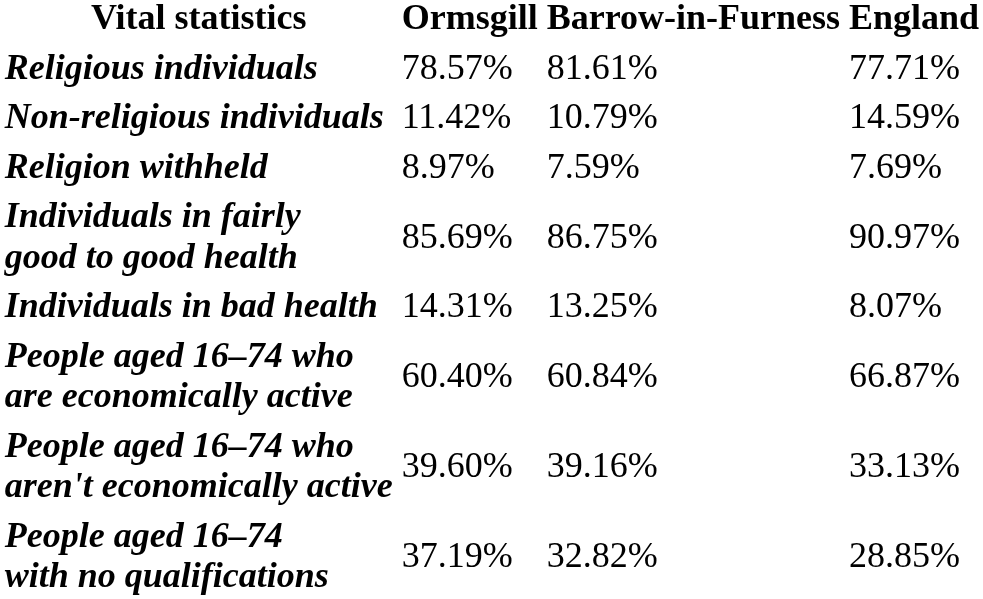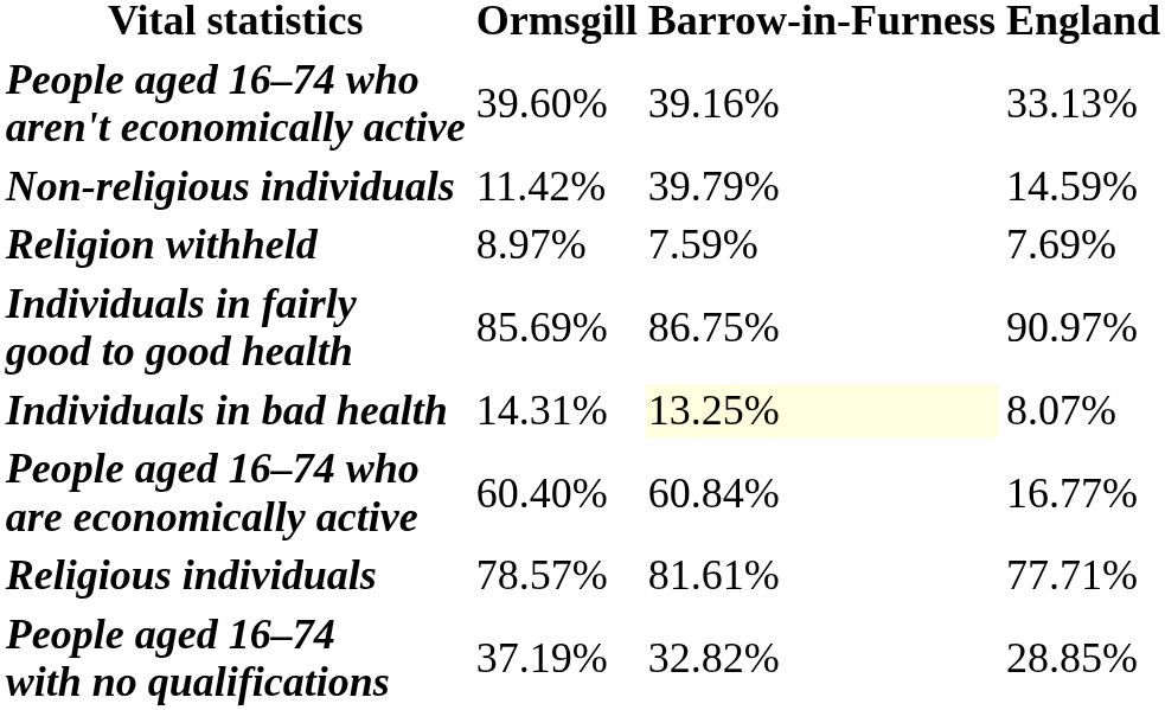 <table>
 <tr>
 <th><strong>Vital statistics</strong> </th>
 <th><strong>Ormsgill</strong></th>
 <th><strong>Barrow-in-Furness</strong></th>
 <th><strong>England</strong></th>
 </tr>
 <tr>
-<td><strong><em>Religious individuals</em></strong></td>
-<td>78.57%</td>
-<td>81.61%</td>
-<td>77.71%</td>
+<td><strong><em>People aged 16–74 who<br>aren't economically active</em></strong></td>
+<td>39.60%</td>
+<td>39.16%</td>
+<td>33.13%</td>
 </tr>
 <tr>
 <td><strong><em>Non-religious individuals</em></strong></td>
 <td>11.42%</td>
-<td>10.79%</td>
+<td>39.79%</td>
 <td>14.59%</td>
 </tr>
 <tr>
 <td><strong><em>Religion withheld</em></strong></td>
 <td>8.97%</td>
 <td>7.59%</td>
 <td>7.69%</td>
 </tr>
 <tr>
 <td><strong><em>Individuals in fairly<br>good to good health</em></strong></td>
 <td>85.69%</td>
 <td>86.75%</td>
 <td>90.97%</td>
 </tr>
 <tr>
 <td><strong><em>Individuals in bad health</em></strong></td>
 <td>14.31%</td>
-<td>13.25%</td>
+<td style="background: lightyellow;">13.25%</td>
 <td>8.07%</td>
 </tr>
 <tr>
 <td><strong><em>People aged 16–74 who<br>are economically active</em></strong></td>
 <td>60.40%</td>
 <td>60.84%</td>
-<td>66.87%</td>
+<td>16.77%</td>
 </tr>
 <tr>
-<td><strong><em>People aged 16–74 who<br>aren't economically active</em></strong></td>
-<td>39.60%</td>
-<td>39.16%</td>
-<td>33.13%</td>
+<td><strong><em>Religious individuals</em></strong></td>
+<td>78.57%</td>
+<td>81.61%</td>
+<td>77.71%</td>
 </tr>
 <tr>
 <td><strong><em>People aged 16–74<br>with no qualifications</em></strong></td>
 <td>37.19%</td>
 <td>32.82%</td>
 <td>28.85%</td>
 </tr>
 </table>
